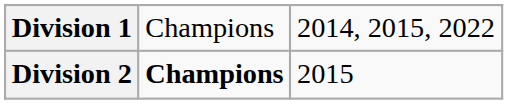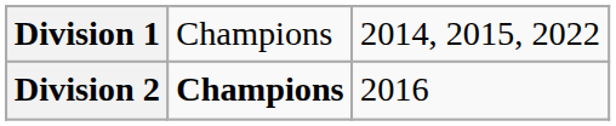 <table class="wikitable" style="font-size:85%;">
 <tr>
 <th scope="row">Division 1</th>
 <td>Champions</td>
 <td>2014, 2015, 2022</td>
 </tr>
 <tr>
 <th scope="row">Division 2</th>
 <td><strong>Champions</strong></td>
-<td>2015</td>
+<td>2016</td>
 </tr>
 </table>
